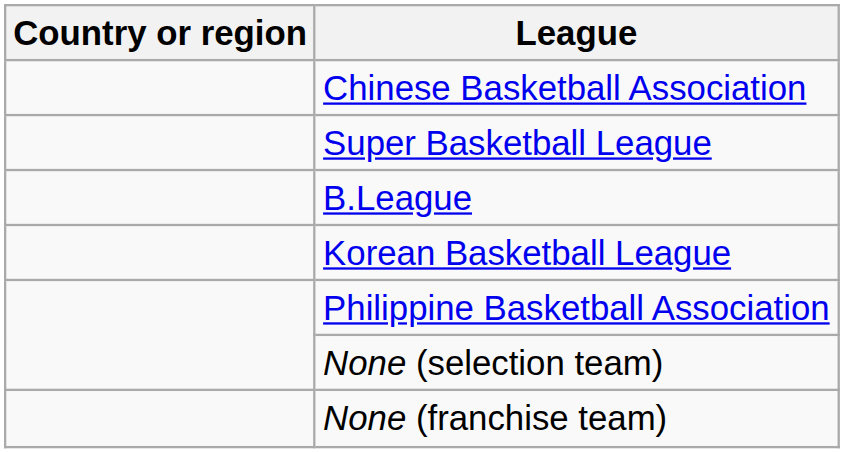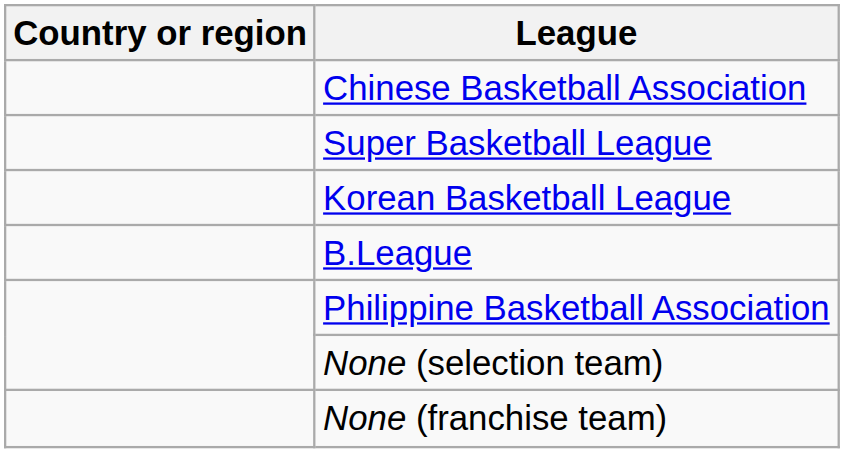 <table class="wikitable" style="font-size:95%;">
 <tr>
 <th>Country or region</th>
 <th>League</th>
 </tr>
 <tr>
 <td></td>
 <td><a href='#'>Chinese Basketball Association</a></td>
 </tr>
 <tr>
 <td></td>
 <td><a href='#'>Super Basketball League</a></td>
 </tr>
 <tr>
 <td></td>
-<td><a href='#'>B.League</a></td>
+<td><a href='#'>Korean Basketball League</a></td>
 </tr>
 <tr>
 <td></td>
-<td><a href='#'>Korean Basketball League</a></td>
+<td><a href='#'>B.League</a></td>
 </tr>
 <tr>
 <td rowspan=2></td>
 <td><a href='#'>Philippine Basketball Association</a></td>
 </tr>
 <tr>
 <td><em>None</em> (selection team)</td>
 </tr>
 <tr>
 <td></td>
 <td><em>None</em> (franchise team)</td>
 </tr>
 </table>
